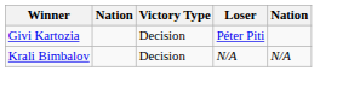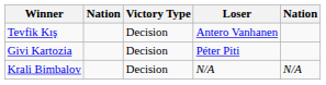 <table class="wikitable sortable" style="text-align:left;">
 <tr>
 <th>Winner</th>
 <th>Nation</th>
 <th>Victory Type</th>
 <th>Loser</th>
 <th>Nation</th>
+</tr>
+<tr>
+<td><a href='#'>Tevfik Kış</a></td>
+<td></td>
+<td>Decision</td>
+<td><a href='#'>Antero Vanhanen</a></td>
+<td></td>
 </tr>
 <tr>
 <td><a href='#'>Givi Kartozia</a></td>
 <td></td>
 <td>Decision</td>
 <td><a href='#'>Péter Piti</a></td>
 <td></td>
 </tr>
 <tr>
 <td><a href='#'>Krali Bimbalov</a></td>
 <td></td>
 <td>Decision</td>
 <td><em>N/A</em></td>
 <td><em>N/A</em></td>
 </tr>
 </table>
